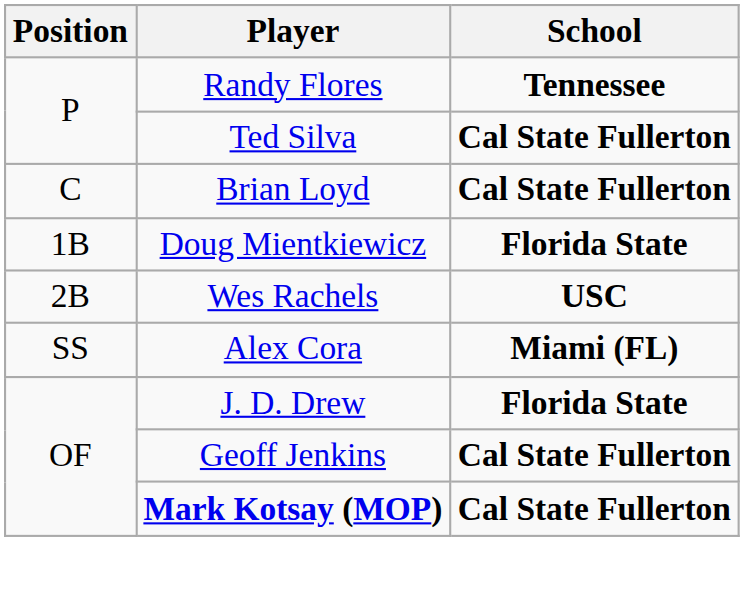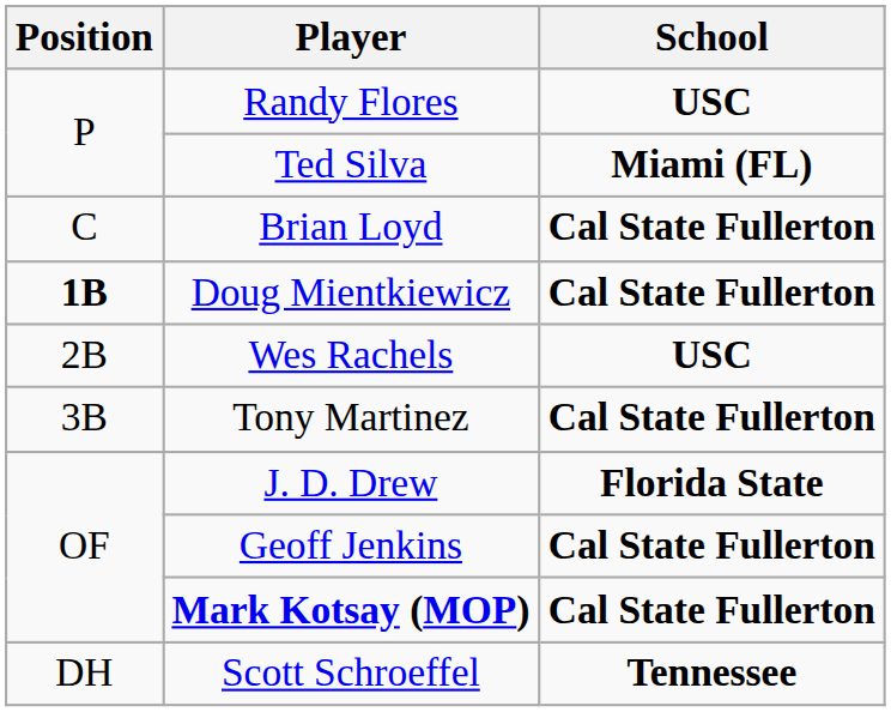 <table class="wikitable" style=text-align:center>
 <tr>
 <th>Position</th>
 <th>Player</th>
 <th>School</th>
 </tr>
 <tr>
 <td rowspan=2>P</td>
 <td><a href='#'>Randy Flores</a></td>
-<td style=><strong>Tennessee</strong></td>
+<td style=><strong>USC</strong></td>
 </tr>
 <tr>
 <td><a href='#'>Ted Silva</a></td>
-<td style=><strong>Cal State Fullerton</strong></td>
+<td style=><strong>Miami (FL)</strong></td>
 </tr>
 <tr>
 <td>C</td>
 <td><a href='#'>Brian Loyd</a></td>
 <td style=><strong>Cal State Fullerton</strong></td>
 </tr>
 <tr>
-<td>1B</td>
+<td><strong>1B</strong></td>
 <td><a href='#'>Doug Mientkiewicz</a></td>
-<td style=><strong>Florida State</strong></td>
+<td style=><strong>Cal State Fullerton</strong></td>
 </tr>
 <tr>
 <td>2B</td>
 <td><a href='#'>Wes Rachels</a></td>
 <td style=><strong>USC</strong></td>
 </tr>
 <tr>
-<td>SS</td>
-<td><a href='#'>Alex Cora</a></td>
-<td style=><strong>Miami (FL)</strong></td>
+<td>3B</td>
+<td>Tony Martinez</td>
+<td style=><strong>Cal State Fullerton</strong></td>
 </tr>
 <tr>
 <td rowspan=3>OF</td>
 <td><a href='#'>J. D. Drew</a></td>
 <td style=><strong>Florida State</strong></td>
 </tr>
 <tr>
 <td><a href='#'>Geoff Jenkins</a></td>
 <td style=><strong>Cal State Fullerton</strong></td>
 </tr>
 <tr>
 <td><strong><a href='#'>Mark Kotsay</a> (<a href='#'>MOP</a>)</strong></td>
 <td style=><strong>Cal State Fullerton</strong></td>
 </tr>
+<tr>
+<td>DH</td>
+<td><a href='#'>Scott Schroeffel</a></td>
+<td style=><strong>Tennessee</strong></td>
+</tr>
 </table>
